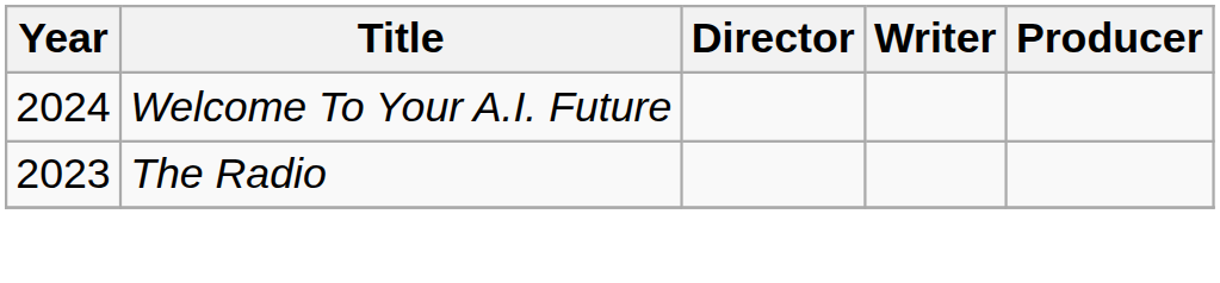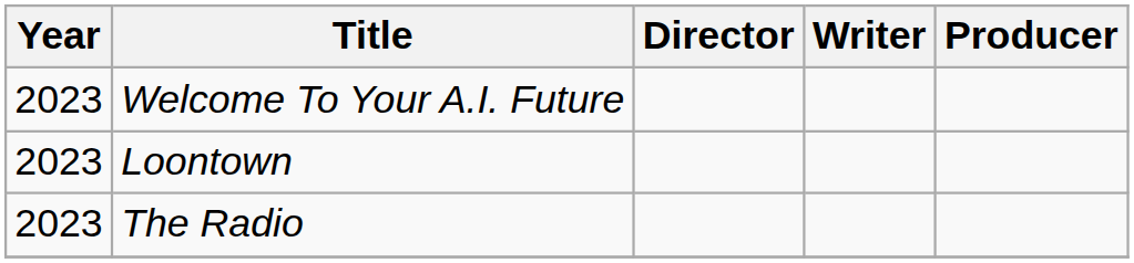 <table class="wikitable">
 <tr>
 <th>Year</th>
 <th>Title</th>
 <th>Director</th>
 <th>Writer</th>
 <th>Producer</th>
 </tr>
 <tr>
-<td>2024</td>
+<td>2023</td>
 <td><em>Welcome To Your A.I. Future</em></td>
+<td></td>
+<td></td>
+<td></td>
+</tr>
+<tr>
+<td>2023</td>
+<td><em>Loontown</em></td>
 <td></td>
 <td></td>
 <td></td>
 </tr>
 <tr>
 <td>2023</td>
 <td><em>The Radio</em></td>
 <td></td>
 <td></td>
 <td></td>
 </tr>
 <tr>
 </tr>
 </table>
